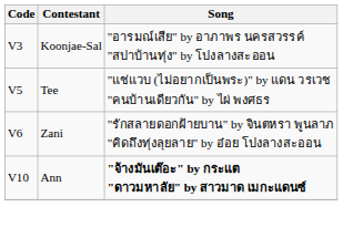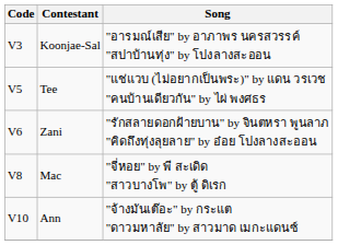 <table class="wikitable">
 <tr>
 <th>Code</th>
 <th>Contestant</th>
 <th>Song</th>
 </tr>
 <tr>
 <td>V3</td>
 <td>Koonjae-Sal</td>
 <td>"อารมณ์เสีย" by อาภาพร นครสวรรค์<br>"สปาบ้านทุ่ง" by โปงลางสะออน</td>
 </tr>
 <tr>
 <td>V5</td>
 <td>Tee</td>
 <td>"แช่แวบ (ไม่อยากเป็นพระ)" by แดน วรเวช<br>"คนบ้านเดียวกัน" by ไผ่ พงศธร</td>
 </tr>
 <tr>
 <td>V6</td>
 <td>Zani</td>
 <td>"รักสลายดอกฝ้ายบาน" by จินตหรา พูนลาภ<br>"คิดถึงทุ่งลุยลาย" by อ๋อย โปงลางสะออน</td>
 </tr>
 <tr>
+<td>V8</td>
+<td>Mac</td>
+<td>"จี่หอย" by พี สะเดิด<br>"สาวบางโพ" by ตู้ ดิเรก</td>
+</tr>
+<tr>
 <td>V10</td>
 <td>Ann</td>
-<td><strong>"จ้างมันเต๊อะ" by กระแต<br>"ดาวมหาลัย" by สาวมาด เมกะแดนซ์</strong></td>
+<td>"จ้างมันเต๊อะ" by กระแต<br>"ดาวมหาลัย" by สาวมาด เมกะแดนซ์</td>
 </tr>
 <tr>
 </tr>
 </table>
